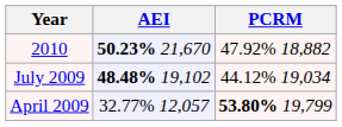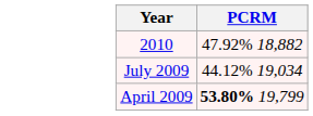 <table class="wikitable"  style="float:right; font-size:100%; margin: 1em 1em 1em 1em;">
 <tr style="background:lightgrey;">
 <th>Year</th>
-<th><a href='#'>AEI</a></th>
 <th><a href='#'>PCRM</a></th>
 </tr>
 <tr>
 <td style="text-align:center; background:#fff3f3;"><a href='#'>2010</a></td>
-<td style="text-align:center; background:#f0f0ff;"><strong>50.23%</strong> <em>21,670</em></td>
 <td style="text-align:center; background:#fff3f3;">47.92% <em>18,882</em></td>
 </tr>
 <tr>
 <td style="text-align:center; background:#fff3f3;"><a href='#'>July 2009</a></td>
-<td style="text-align:center; background:#f0f0ff;"><strong>48.48%</strong> <em>19,102</em></td>
 <td style="text-align:center; background:#fff3f3;">44.12% <em>19,034</em></td>
 </tr>
 <tr>
 <td style="text-align:center; background:#fff3f3;"><a href='#'>April 2009</a></td>
-<td style="text-align:center; background:#f0f0ff;">32.77% <em>12,057</em></td>
 <td style="text-align:center; background:#fff3f3;"><strong>53.80%</strong> <em>19,799</em></td>
 </tr>
 </table>
